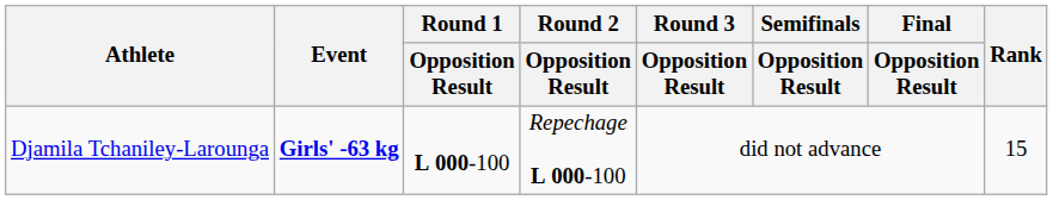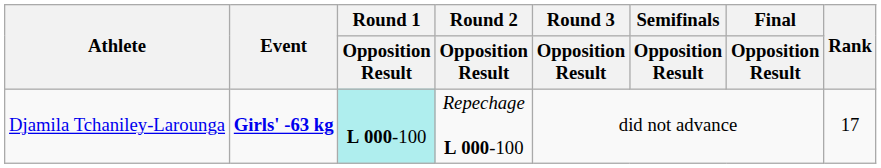 <table class="wikitable" border="1" style="font-size:90%">
 <tr>
 <th rowspan=2>Athlete</th>
 <th rowspan=2>Event</th>
 <th>Round 1</th>
 <th>Round 2</th>
 <th>Round 3</th>
 <th>Semifinals</th>
 <th>Final</th>
 <th rowspan=2>Rank</th>
 </tr>
 <tr>
 <th>Opposition<br>Result</th>
 <th>Opposition<br>Result</th>
 <th>Opposition<br>Result</th>
 <th>Opposition<br>Result</th>
 <th>Opposition<br>Result</th>
 </tr>
 <tr>
 <td><a href='#'>Djamila Tchaniley-Larounga</a></td>
 <td><strong><a href='#'>Girls' -63 kg</a></strong></td>
-<td align=center> <br> <strong>L</strong> <strong>000</strong>-100</td>
+<td align=center style="background: paleturquoise;"> <br> <strong>L</strong> <strong>000</strong>-100</td>
 <td align=center><em>Repechage</em><br> <br> <strong>L</strong> <strong>000</strong>-100</td>
 <td align=center colspan=3>did not advance</td>
-<td align=center>15</td>
+<td align=center>17</td>
 </tr>
 </table>
